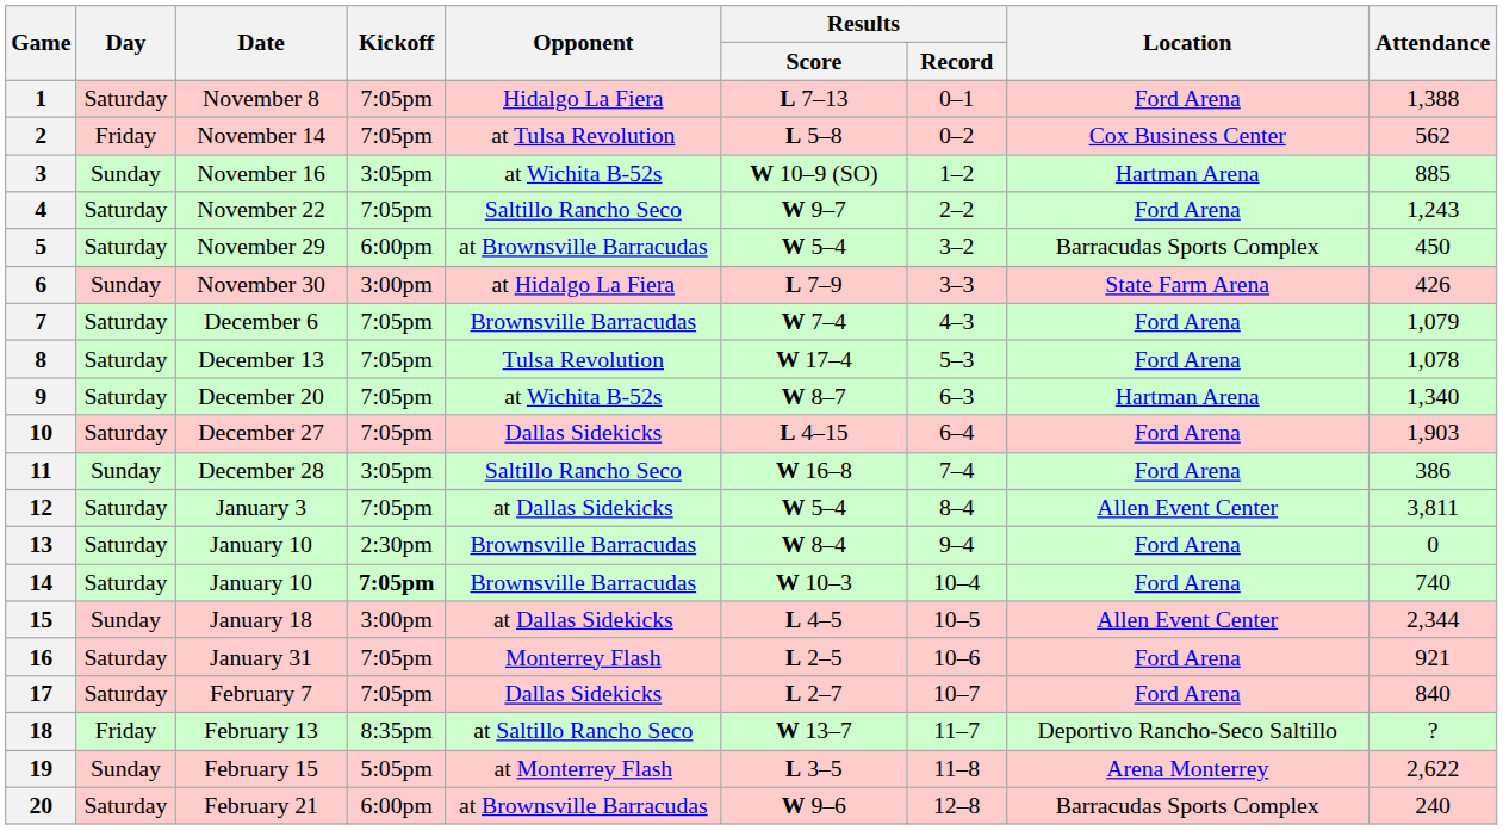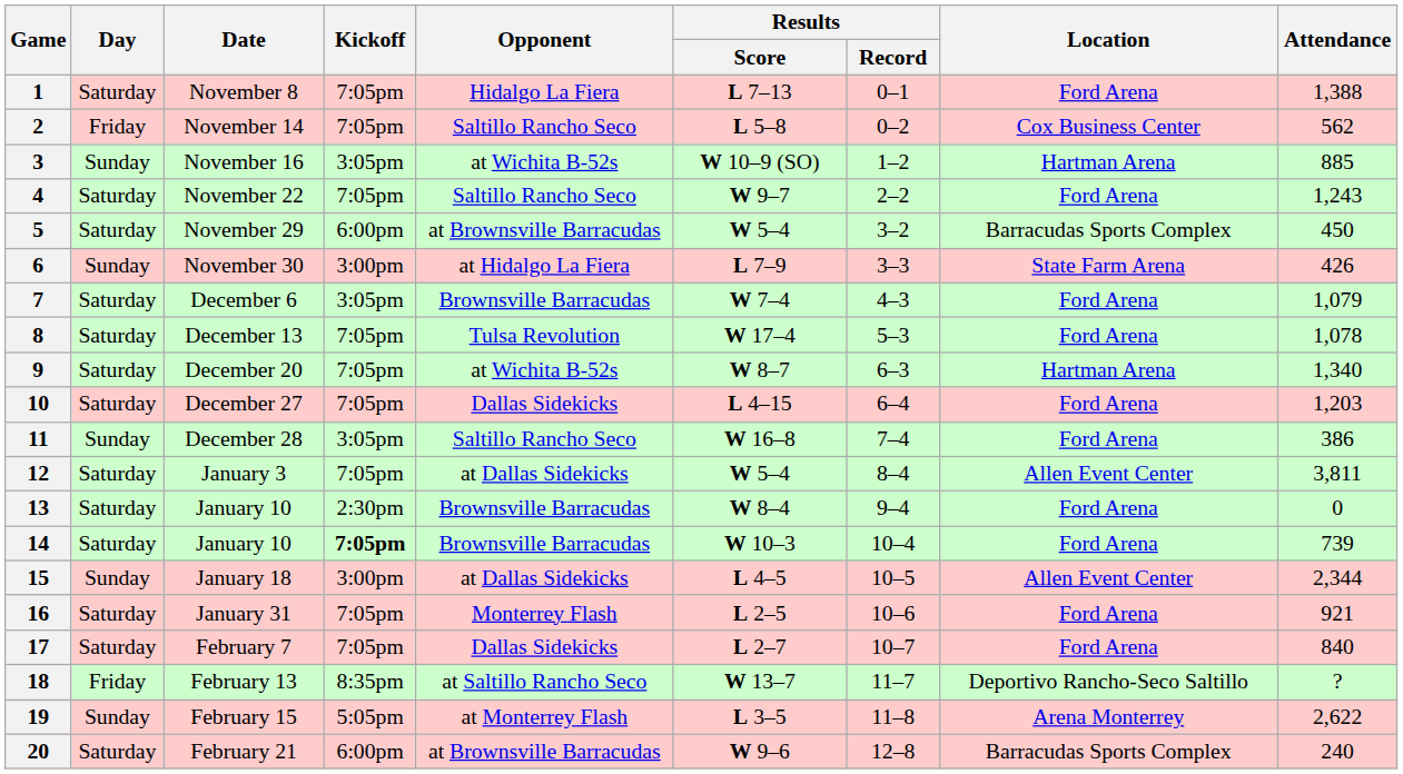 <table class="wikitable">
 <tr>
 <th rowspan="2" width="40">Game</th>
 <th rowspan="2" width="60">Day</th>
 <th rowspan="2" width="110">Date</th>
 <th rowspan="2" width="60">Kickoff</th>
 <th rowspan="2" width="180">Opponent</th>
 <th colspan="2" width="180">Results</th>
 <th rowspan="2" width="240">Location</th>
 <th rowspan="2" width="80">Attendance</th>
 </tr>
 <tr>
 <th width="120">Score</th>
 <th width="60">Record</th>
 </tr>
 <tr align="center" bgcolor="#FFCCCC">
 <th>1</th>
 <td>Saturday</td>
 <td>November 8</td>
 <td>7:05pm</td>
 <td><a href='#'>Hidalgo La Fiera</a></td>
 <td><strong>L</strong> 7–13</td>
 <td>0–1</td>
 <td><a href='#'>Ford Arena</a></td>
 <td>1,388</td>
 </tr>
 <tr align="center" bgcolor="#FFCCCC">
 <th>2</th>
 <td>Friday</td>
 <td>November 14</td>
 <td>7:05pm</td>
-<td>at <a href='#'>Tulsa Revolution</a></td>
+<td><a href='#'>Saltillo Rancho Seco</a></td>
 <td><strong>L</strong> 5–8</td>
 <td>0–2</td>
 <td><a href='#'>Cox Business Center</a></td>
 <td>562</td>
 </tr>
 <tr align="center" bgcolor="#CCFFCC">
 <th>3</th>
 <td>Sunday</td>
 <td>November 16</td>
 <td>3:05pm</td>
 <td>at <a href='#'>Wichita B-52s</a></td>
 <td><strong>W</strong> 10–9 (SO)</td>
 <td>1–2</td>
 <td><a href='#'>Hartman Arena</a></td>
 <td>885</td>
 </tr>
 <tr align="center" bgcolor="#CCFFCC">
 <th>4</th>
 <td>Saturday</td>
 <td>November 22</td>
 <td>7:05pm</td>
 <td><a href='#'>Saltillo Rancho Seco</a></td>
 <td><strong>W</strong> 9–7</td>
 <td>2–2</td>
 <td><a href='#'>Ford Arena</a></td>
 <td>1,243</td>
 </tr>
 <tr align="center" bgcolor="#CCFFCC">
 <th>5</th>
 <td>Saturday</td>
 <td>November 29</td>
 <td>6:00pm</td>
 <td>at <a href='#'>Brownsville Barracudas</a></td>
 <td><strong>W</strong> 5–4</td>
 <td>3–2</td>
 <td>Barracudas Sports Complex</td>
 <td>450</td>
 </tr>
 <tr align="center" bgcolor="#FFCCCC">
 <th>6</th>
 <td>Sunday</td>
 <td>November 30</td>
 <td>3:00pm</td>
 <td>at <a href='#'>Hidalgo La Fiera</a></td>
 <td><strong>L</strong> 7–9</td>
 <td>3–3</td>
 <td><a href='#'>State Farm Arena</a></td>
 <td>426</td>
 </tr>
 <tr align="center" bgcolor="#CCFFCC">
 <th>7</th>
 <td>Saturday</td>
 <td>December 6</td>
-<td>7:05pm</td>
+<td>3:05pm</td>
 <td><a href='#'>Brownsville Barracudas</a></td>
 <td><strong>W</strong> 7–4</td>
 <td>4–3</td>
 <td><a href='#'>Ford Arena</a></td>
 <td>1,079</td>
 </tr>
 <tr align="center" bgcolor="#CCFFCC">
 <th>8</th>
 <td>Saturday</td>
 <td>December 13</td>
 <td>7:05pm</td>
 <td><a href='#'>Tulsa Revolution</a></td>
 <td><strong>W</strong> 17–4</td>
 <td>5–3</td>
 <td><a href='#'>Ford Arena</a></td>
 <td>1,078</td>
 </tr>
 <tr align="center" bgcolor="#CCFFCC">
 <th>9</th>
 <td>Saturday</td>
 <td>December 20</td>
 <td>7:05pm</td>
 <td>at <a href='#'>Wichita B-52s</a></td>
 <td><strong>W</strong> 8–7</td>
 <td>6–3</td>
 <td><a href='#'>Hartman Arena</a></td>
 <td>1,340</td>
 </tr>
 <tr align="center" bgcolor="#FFCCCC">
 <th>10</th>
 <td>Saturday</td>
 <td>December 27</td>
 <td>7:05pm</td>
 <td><a href='#'>Dallas Sidekicks</a></td>
 <td><strong>L</strong> 4–15</td>
 <td>6–4</td>
 <td><a href='#'>Ford Arena</a></td>
-<td>1,903</td>
+<td>1,203</td>
 </tr>
 <tr align="center" bgcolor="#CCFFCC">
 <th>11</th>
 <td>Sunday</td>
 <td>December 28</td>
 <td>3:05pm</td>
 <td><a href='#'>Saltillo Rancho Seco</a></td>
 <td><strong>W</strong> 16–8</td>
 <td>7–4</td>
 <td><a href='#'>Ford Arena</a></td>
 <td>386</td>
 </tr>
 <tr align="center" bgcolor="#CCFFCC">
 <th>12</th>
 <td>Saturday</td>
 <td>January 3</td>
 <td>7:05pm</td>
 <td>at <a href='#'>Dallas Sidekicks</a></td>
 <td><strong>W</strong> 5–4</td>
 <td>8–4</td>
 <td><a href='#'>Allen Event Center</a></td>
 <td>3,811</td>
 </tr>
 <tr align="center" bgcolor="#CCFFCC">
 <th>13</th>
 <td>Saturday</td>
 <td>January 10</td>
 <td>2:30pm</td>
 <td><a href='#'>Brownsville Barracudas</a></td>
 <td><strong>W</strong> 8–4</td>
 <td>9–4</td>
 <td><a href='#'>Ford Arena</a></td>
 <td>0</td>
 </tr>
 <tr align="center" bgcolor="#CCFFCC">
 <th>14</th>
 <td>Saturday</td>
 <td>January 10</td>
 <td><strong>7:05pm</strong></td>
 <td><a href='#'>Brownsville Barracudas</a></td>
 <td><strong>W</strong> 10–3</td>
 <td>10–4</td>
 <td><a href='#'>Ford Arena</a></td>
-<td>740</td>
+<td>739</td>
 </tr>
 <tr align="center" bgcolor="#FFCCCC">
 <th>15</th>
 <td>Sunday</td>
 <td>January 18</td>
 <td>3:00pm</td>
 <td>at <a href='#'>Dallas Sidekicks</a></td>
 <td><strong>L</strong> 4–5</td>
 <td>10–5</td>
 <td><a href='#'>Allen Event Center</a></td>
 <td>2,344</td>
 </tr>
 <tr align="center" bgcolor="#FFCCCC">
 <th>16</th>
 <td>Saturday</td>
 <td>January 31</td>
 <td>7:05pm</td>
 <td><a href='#'>Monterrey Flash</a></td>
 <td><strong>L</strong> 2–5</td>
 <td>10–6</td>
 <td><a href='#'>Ford Arena</a></td>
 <td>921</td>
 </tr>
 <tr align="center" bgcolor="#FFCCCC">
 <th>17</th>
 <td>Saturday</td>
 <td>February 7</td>
 <td>7:05pm</td>
 <td><a href='#'>Dallas Sidekicks</a></td>
 <td><strong>L</strong> 2–7</td>
 <td>10–7</td>
 <td><a href='#'>Ford Arena</a></td>
 <td>840</td>
 </tr>
 <tr align="center" bgcolor="#CCFFCC">
 <th>18</th>
 <td>Friday</td>
 <td>February 13</td>
 <td>8:35pm</td>
 <td>at <a href='#'>Saltillo Rancho Seco</a></td>
 <td><strong>W</strong> 13–7</td>
 <td>11–7</td>
 <td>Deportivo Rancho-Seco Saltillo</td>
 <td>?</td>
 </tr>
 <tr align="center" bgcolor="#FFCCCC">
 <th>19</th>
 <td>Sunday</td>
 <td>February 15</td>
 <td>5:05pm</td>
 <td>at <a href='#'>Monterrey Flash</a></td>
 <td><strong>L</strong> 3–5</td>
 <td>11–8</td>
 <td><a href='#'>Arena Monterrey</a></td>
 <td>2,622</td>
 </tr>
 <tr align="center" bgcolor="#FFCCCC">
 <th>20</th>
 <td>Saturday</td>
 <td>February 21</td>
 <td>6:00pm</td>
 <td>at <a href='#'>Brownsville Barracudas</a></td>
 <td><strong>W</strong> 9–6</td>
 <td>12–8</td>
 <td>Barracudas Sports Complex</td>
 <td>240</td>
 </tr>
 </table>
